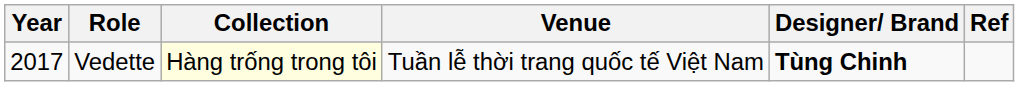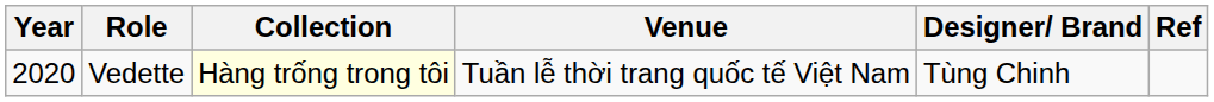 <table class="wikitable">
 <tr>
 <th>Year</th>
 <th>Role</th>
 <th>Collection</th>
 <th>Venue</th>
 <th>Designer/ Brand</th>
 <th>Ref</th>
 </tr>
 <tr>
-<td>2017</td>
+<td>2020</td>
 <td>Vedette</td>
 <td style="background: lightyellow;">Hàng trống trong tôi</td>
 <td>Tuần lễ thời trang quốc tế Việt Nam</td>
-<td><strong>Tùng Chinh</strong></td>
+<td>Tùng Chinh</td>
 <td></td>
 </tr>
 </table>
